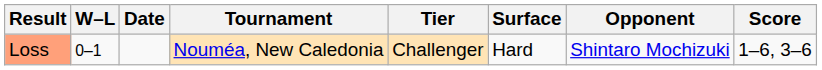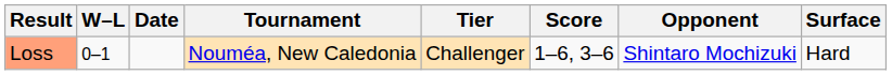 <table class="wikitable">
 <tr>
 <th>Result</th>
 <th class="unsortable">W–L</th>
 <th>Date</th>
 <th>Tournament</th>
 <th>Tier</th>
+<th class="unsortable">Score</th>
+<th>Opponent</th>
 <th>Surface</th>
-<th>Opponent</th>
-<th class="unsortable">Score</th>
 </tr>
 <tr>
 <td bgcolor=FFA07A>Loss</td>
 <td><small>0–1</small></td>
 <td><a href='#'></a></td>
 <td style="background:moccasin;"><a href='#'>Nouméa</a>, New Caledonia</td>
 <td style="background:moccasin;">Challenger</td>
+<td>1–6, 3–6</td>
+<td> <a href='#'>Shintaro Mochizuki</a></td>
 <td>Hard</td>
-<td> <a href='#'>Shintaro Mochizuki</a></td>
-<td>1–6, 3–6</td>
 </tr>
 </table>
